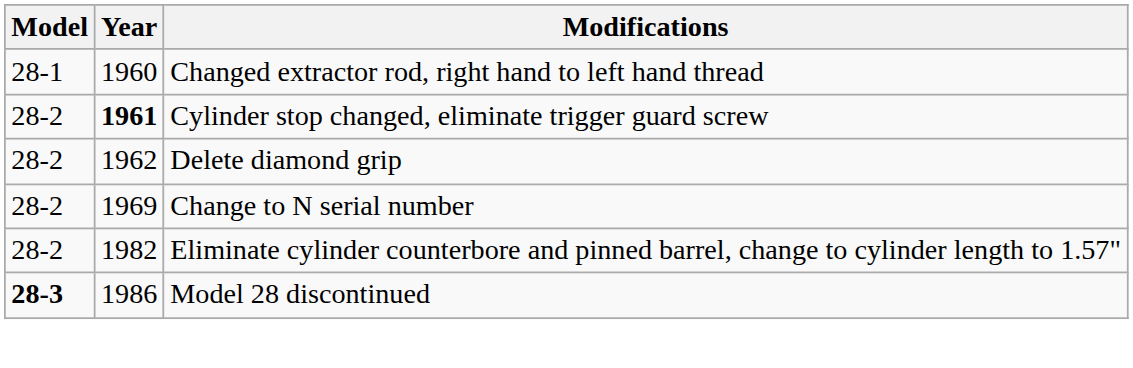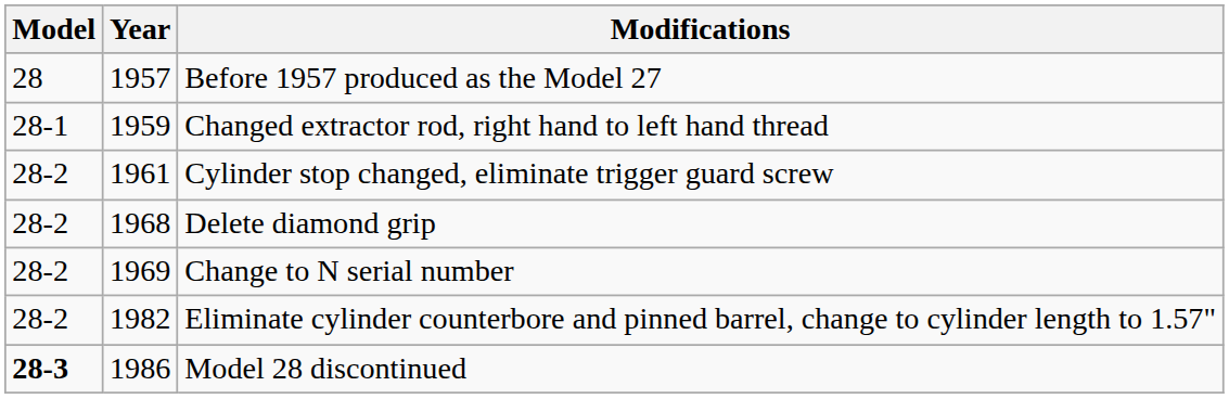 <table class="wikitable">
 <tr>
 <th>Model</th>
 <th>Year</th>
 <th>Modifications</th>
 </tr>
 <tr>
+<td>28</td>
+<td>1957</td>
+<td>Before 1957 produced as the Model 27</td>
+</tr>
+<tr>
 <td>28-1</td>
-<td>1960</td>
+<td>1959</td>
 <td>Changed extractor rod, right hand to left hand thread</td>
 </tr>
 <tr>
 <td>28-2</td>
-<td><strong>1961</strong></td>
+<td>1961</td>
 <td>Cylinder stop changed, eliminate trigger guard screw</td>
 </tr>
 <tr>
 <td>28-2</td>
-<td>1962</td>
+<td>1968</td>
 <td>Delete diamond grip</td>
 </tr>
 <tr>
 <td>28-2</td>
 <td>1969</td>
 <td>Change to N serial number</td>
 </tr>
 <tr>
 <td>28-2</td>
 <td>1982</td>
 <td>Eliminate cylinder counterbore and pinned barrel, change to cylinder length to 1.57"</td>
 </tr>
 <tr>
 <td><strong>28-3</strong></td>
 <td>1986</td>
 <td>Model 28 discontinued</td>
 </tr>
 </table>
